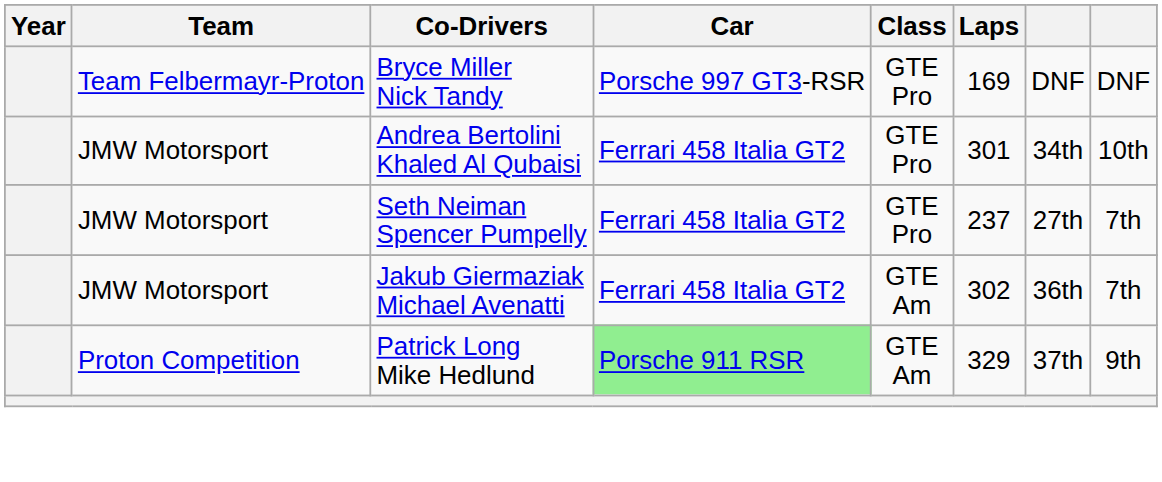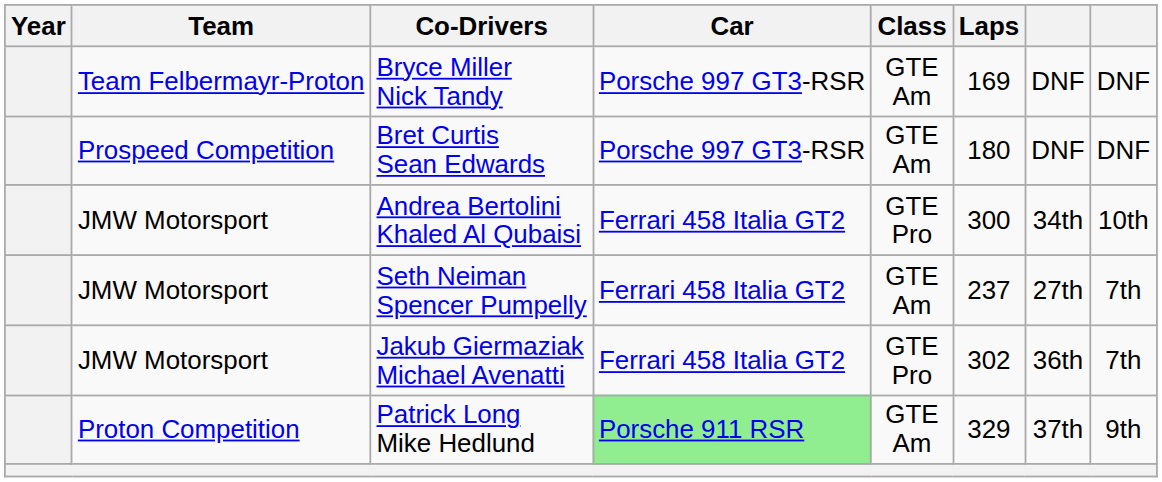 <table class="wikitable" style="text-align:center; font-size:90%">
 <tr>
 <th>Year</th>
 <th>Team</th>
 <th>Co-Drivers</th>
 <th>Car</th>
 <th>Class</th>
 <th>Laps</th>
 <th></th>
 <th></th>
 </tr>
 <tr>
 <th></th>
 <td align="left"> <a href='#'>Team Felbermayr-Proton</a></td>
 <td align="left"> <a href='#'>Bryce Miller</a><br> <a href='#'>Nick Tandy</a></td>
 <td align="left"><a href='#'>Porsche 997 GT3</a>-RSR</td>
-<td>GTE<br>Pro</td>
+<td>GTE<br>Am</td>
 <td>169</td>
+<td>DNF</td>
+<td>DNF</td>
+</tr>
+<tr>
+<th></th>
+<td align="left"> <a href='#'>Prospeed Competition</a></td>
+<td align="left"> <a href='#'>Bret Curtis</a><br> <a href='#'>Sean Edwards</a></td>
+<td align="left"><a href='#'>Porsche 997 GT3</a>-RSR</td>
+<td>GTE<br>Am</td>
+<td>180</td>
 <td>DNF</td>
 <td>DNF</td>
 </tr>
 <tr>
 <th></th>
 <td align="left"> JMW Motorsport</td>
 <td align="left"> <a href='#'>Andrea Bertolini</a><br> <a href='#'>Khaled Al Qubaisi</a></td>
 <td align="left"><a href='#'>Ferrari 458 Italia GT2</a></td>
 <td>GTE<br>Pro</td>
-<td>301</td>
+<td>300</td>
 <td>34th</td>
 <td>10th</td>
 </tr>
 <tr>
 <th></th>
 <td align="left"> JMW Motorsport</td>
 <td align="left"> <a href='#'>Seth Neiman</a><br> <a href='#'>Spencer Pumpelly</a></td>
 <td align="left"><a href='#'>Ferrari 458 Italia GT2</a></td>
-<td>GTE<br>Pro</td>
+<td>GTE<br>Am</td>
 <td>237</td>
 <td>27th</td>
 <td>7th</td>
 </tr>
 <tr>
 <th></th>
 <td align="left"> JMW Motorsport</td>
 <td align="left"> <a href='#'>Jakub Giermaziak</a><br> <a href='#'>Michael Avenatti</a></td>
 <td align="left"><a href='#'>Ferrari 458 Italia GT2</a></td>
-<td>GTE<br>Am</td>
+<td>GTE<br>Pro</td>
 <td>302</td>
 <td>36th</td>
 <td>7th</td>
 </tr>
 <tr>
 <th></th>
 <td align="left"> <a href='#'>Proton Competition</a></td>
 <td align="left"> <a href='#'>Patrick Long</a><br> Mike Hedlund</td>
 <td align="left" style="background: lightgreen;"><a href='#'>Porsche 911 RSR</a></td>
 <td>GTE<br>Am</td>
 <td>329</td>
 <td>37th</td>
 <td>9th</td>
 </tr>
 <tr>
 <th colspan="8"></th>
 </tr>
 </table>
